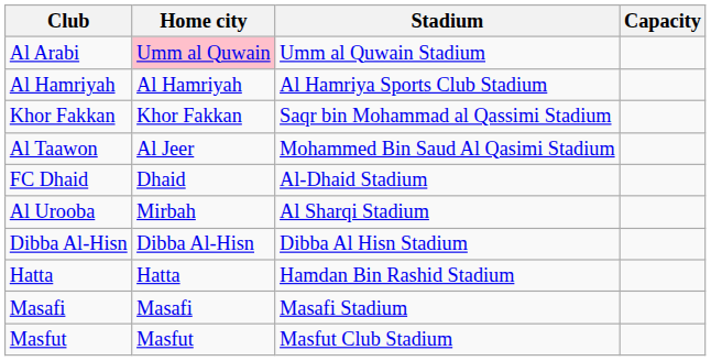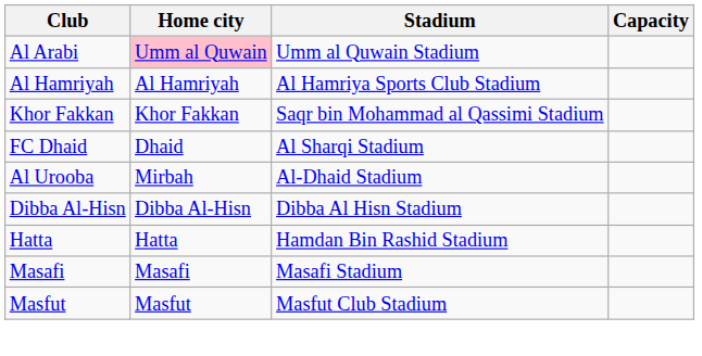 <table class="wikitable sortable" style="text-align: left;">
 <tr>
 <th>Club</th>
 <th>Home city</th>
 <th>Stadium</th>
 <th>Capacity</th>
 </tr>
 <tr>
 <td><a href='#'>Al Arabi</a></td>
 <td style="background: pink;"><a href='#'>Umm al Quwain</a></td>
 <td><a href='#'>Umm al Quwain Stadium</a></td>
 <td style="text-align:center;"></td>
 </tr>
 <tr>
 <td><a href='#'>Al Hamriyah</a></td>
 <td><a href='#'>Al Hamriyah</a></td>
 <td><a href='#'>Al Hamriya Sports Club Stadium</a></td>
 <td style="text-align:center;"></td>
 </tr>
 <tr>
 <td><a href='#'>Khor Fakkan</a></td>
 <td><a href='#'>Khor Fakkan</a></td>
 <td><a href='#'>Saqr bin Mohammad al Qassimi Stadium</a></td>
 <td style="text-align:center;"></td>
 </tr>
 <tr>
-<td><a href='#'>Al Taawon</a></td>
-<td><a href='#'>Al Jeer</a></td>
-<td><a href='#'>Mohammed Bin Saud Al Qasimi Stadium</a></td>
-<td style="text-align:center;"></td>
-</tr>
-<tr>
 <td><a href='#'>FC Dhaid</a></td>
 <td><a href='#'>Dhaid</a></td>
-<td><a href='#'>Al-Dhaid Stadium</a></td>
+<td><a href='#'>Al Sharqi Stadium</a></td>
 <td style="text-align:center;"></td>
 </tr>
 <tr>
 <td><a href='#'>Al Urooba</a></td>
 <td><a href='#'>Mirbah</a></td>
-<td><a href='#'>Al Sharqi Stadium</a></td>
+<td><a href='#'>Al-Dhaid Stadium</a></td>
 <td style="text-align:center;"></td>
 </tr>
 <tr>
 <td><a href='#'>Dibba Al-Hisn</a></td>
 <td><a href='#'>Dibba Al-Hisn</a></td>
 <td><a href='#'>Dibba Al Hisn Stadium</a></td>
 <td style="text-align:center;"></td>
 </tr>
 <tr>
 <td><a href='#'>Hatta</a></td>
 <td><a href='#'>Hatta</a></td>
 <td><a href='#'>Hamdan Bin Rashid Stadium</a></td>
 <td style="text-align:center;"></td>
 </tr>
 <tr>
 <td><a href='#'>Masafi</a></td>
 <td><a href='#'>Masafi</a></td>
 <td><a href='#'>Masafi Stadium</a></td>
 <td style="text-align:center;"></td>
 </tr>
 <tr>
 <td><a href='#'>Masfut</a></td>
 <td><a href='#'>Masfut</a></td>
 <td><a href='#'>Masfut Club Stadium</a></td>
 <td style="text-align:center;"></td>
 </tr>
 </table>
